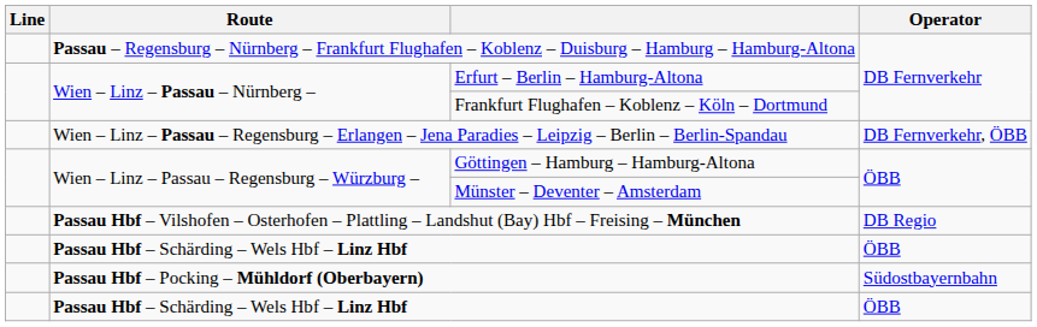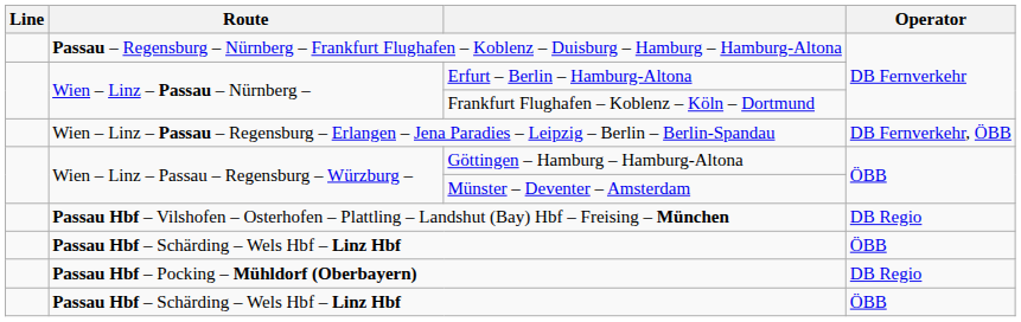 <table class="wikitable">
 <tr>
 <th>Line</th>
 <th>Route</th>
 <th></th>
 <th>Operator</th>
 </tr>
 <tr>
 <td></td>
 <td colspan="2"><strong>Passau</strong> – <a href='#'>Regensburg</a> – <a href='#'>Nürnberg</a> – <a href='#'>Frankfurt Flughafen</a> – <a href='#'>Koblenz</a> – <a href='#'>Duisburg</a> – <a href='#'>Hamburg</a> – <a href='#'>Hamburg-Altona</a></td>
 <td rowspan="3"><a href='#'>DB Fernverkehr</a></td>
 </tr>
 <tr>
 <td rowspan="2"></td>
 <td rowspan="2"><a href='#'>Wien</a> – <a href='#'>Linz</a> – <strong>Passau</strong> – Nürnberg –</td>
 <td><a href='#'>Erfurt</a> – <a href='#'>Berlin</a> – <a href='#'>Hamburg-Altona</a></td>
 </tr>
 <tr>
 <td>Frankfurt Flughafen – Koblenz – <a href='#'>Köln</a> – <a href='#'>Dortmund</a></td>
 </tr>
 <tr>
 <td></td>
 <td colspan="2">Wien – Linz – <strong>Passau</strong> – Regensburg – <a href='#'>Erlangen</a> – <a href='#'>Jena Paradies</a> – <a href='#'>Leipzig</a> – Berlin – <a href='#'>Berlin-Spandau</a></td>
 <td><a href='#'>DB Fernverkehr</a>, <a href='#'>ÖBB</a></td>
 </tr>
 <tr>
 <td rowspan="2"></td>
 <td rowspan="2">Wien – Linz – Passau – Regensburg – <a href='#'>Würzburg</a> –</td>
 <td><a href='#'>Göttingen</a> – Hamburg – Hamburg-Altona</td>
 <td rowspan="2"><a href='#'>ÖBB</a></td>
 </tr>
 <tr>
 <td><a href='#'>Münster</a> – <a href='#'>Deventer</a> – <a href='#'>Amsterdam</a></td>
 </tr>
 <tr>
 <td></td>
 <td colspan="2"><strong>Passau Hbf</strong> – Vilshofen – Osterhofen – Plattling – Landshut (Bay) Hbf – Freising – <strong>München</strong></td>
 <td><a href='#'>DB Regio</a></td>
 </tr>
 <tr>
 <td></td>
 <td colspan="2"><strong>Passau Hbf</strong> – Schärding – Wels Hbf – <strong>Linz Hbf</strong></td>
 <td><a href='#'>ÖBB</a></td>
 </tr>
 <tr>
 <td></td>
 <td colspan="2"><strong>Passau Hbf</strong> – Pocking – <strong>Mühldorf (Oberbayern)</strong></td>
-<td><a href='#'>Südostbayernbahn</a></td>
+<td><a href='#'>DB Regio</a></td>
 </tr>
 <tr>
 <td></td>
 <td colspan="2"><strong>Passau Hbf</strong> – Schärding – Wels Hbf – <strong>Linz Hbf</strong></td>
 <td><a href='#'>ÖBB</a></td>
 </tr>
 </table>
